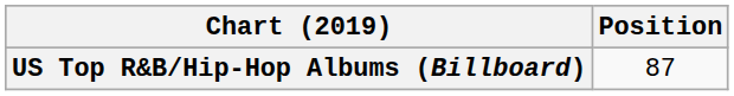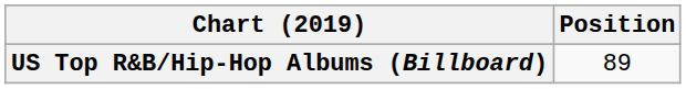 <table class="wikitable plainrowheaders" style="text-align:center">
 <tr>
 <th scope="col">Chart (2019)</th>
 <th scope="col">Position</th>
 </tr>
 <tr>
 <th scope="row">US Top R&B/Hip-Hop Albums (<em>Billboard</em>)</th>
-<td>87</td>
+<td>89</td>
 </tr>
 </table>
